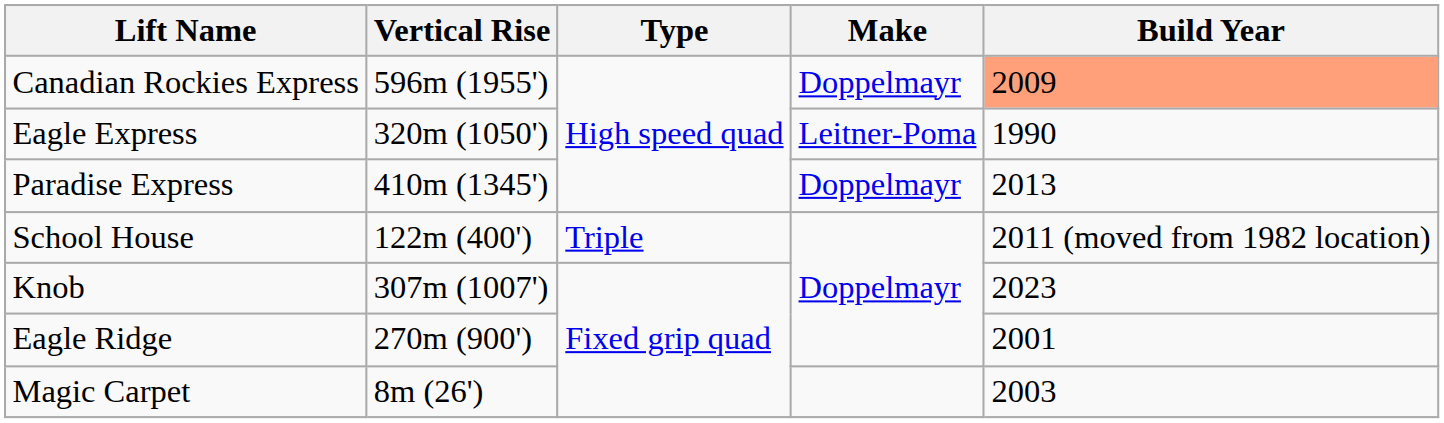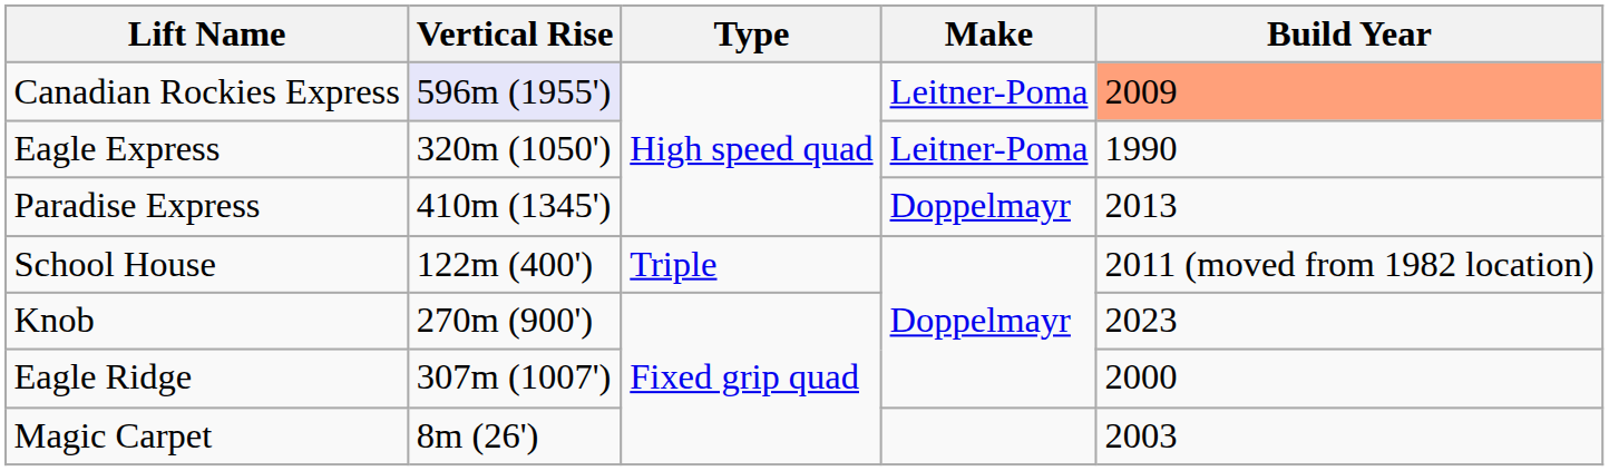 <table class="wikitable sortable">
 <tr>
 <th>Lift Name</th>
 <th>Vertical Rise<br></th>
 <th>Type</th>
 <th>Make</th>
 <th>Build Year</th>
 </tr>
 <tr>
 <td>Canadian Rockies Express</td>
-<td>596m (1955')</td>
+<td style="background: lavender;">596m (1955')</td>
 <td rowspan="3"><a href='#'>High speed quad</a></td>
-<td><a href='#'>Doppelmayr</a></td>
+<td><a href='#'>Leitner-Poma</a></td>
 <td style="background: lightsalmon;">2009</td>
 </tr>
 <tr>
 <td>Eagle Express</td>
 <td>320m (1050')</td>
 <td><a href='#'>Leitner-Poma</a></td>
 <td>1990</td>
 </tr>
 <tr>
 <td>Paradise Express</td>
 <td>410m (1345')</td>
 <td><a href='#'>Doppelmayr</a></td>
 <td>2013</td>
 </tr>
 <tr>
 <td>School House</td>
 <td>122m (400')</td>
 <td><a href='#'>Triple</a></td>
 <td rowspan="3"><a href='#'>Doppelmayr</a></td>
 <td>2011 (moved from 1982 location)</td>
 </tr>
 <tr>
 <td>Knob</td>
-<td>307m (1007')</td>
+<td>270m (900')</td>
 <td rowspan="3"><a href='#'>Fixed grip quad</a></td>
 <td>2023</td>
 </tr>
 <tr /* Lift system */2023 Knob Quad chair installed>
 <td>Eagle Ridge</td>
-<td>270m (900')</td>
-<td>2001</td>
+<td>307m (1007')</td>
+<td>2000</td>
 </tr>
 <tr>
 <td>Magic Carpet</td>
 <td>8m (26')</td>
 <td></td>
 <td>2003</td>
 </tr>
 </table>
